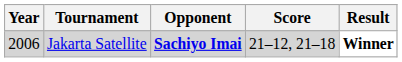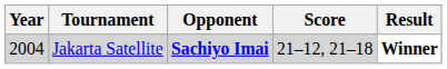 <table class="sortable wikitable" style="font-size:90%">
 <tr>
 <th>Year</th>
 <th>Tournament</th>
 <th>Opponent</th>
 <th>Score</th>
 <th>Result</th>
 </tr>
 <tr style="background:#D5D5D5">
-<td align="center">2006</td>
+<td align="center">2004</td>
 <td align="left"><a href='#'>Jakarta Satellite</a></td>
 <td align="left"><strong> <a href='#'>Sachiyo Imai</a></strong></td>
 <td align="left">21–12, 21–18</td>
 <td style="text-align:left; background:white"> <strong>Winner</strong></td>
 </tr>
 </table>
